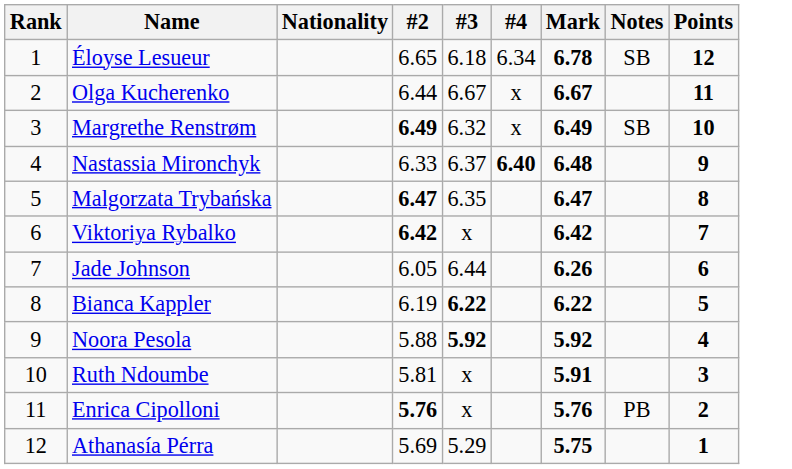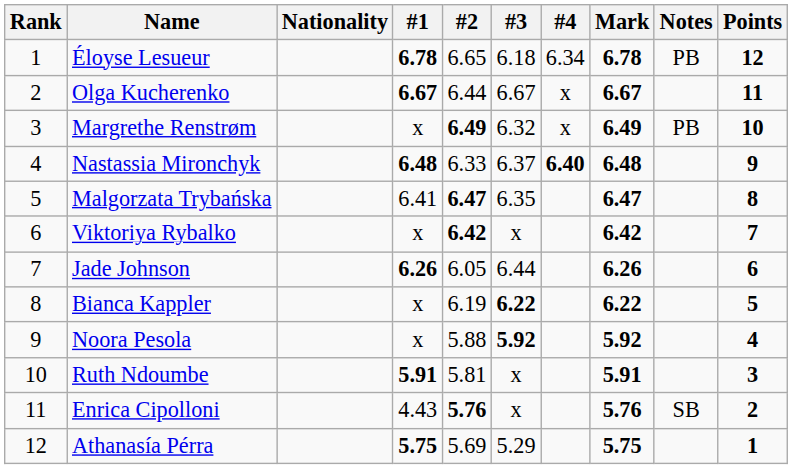 <table class="wikitable sortable" style="text-align:center">
 <tr>
 <th>Rank</th>
 <th>Name</th>
 <th>Nationality</th>
+<th>#1</th>
 <th>#2</th>
 <th>#3</th>
 <th>#4</th>
 <th>Mark</th>
 <th>Notes</th>
 <th>Points</th>
 </tr>
 <tr>
 <td>1</td>
 <td align=left><a href='#'>Éloyse Lesueur</a></td>
 <td align=left></td>
+<td><strong>6.78</strong></td>
 <td>6.65</td>
 <td>6.18</td>
 <td>6.34</td>
 <td><strong>6.78</strong></td>
-<td>SB</td>
+<td>PB</td>
 <td><strong>12</strong></td>
 </tr>
 <tr>
 <td>2</td>
 <td align=left><a href='#'>Olga Kucherenko</a></td>
 <td align=left></td>
+<td><strong>6.67</strong></td>
 <td>6.44</td>
 <td>6.67</td>
 <td>x</td>
 <td><strong>6.67</strong></td>
 <td></td>
 <td><strong> 11</strong></td>
 </tr>
 <tr>
 <td>3</td>
 <td align=left><a href='#'>Margrethe Renstrøm</a></td>
 <td align=left></td>
+<td>x</td>
 <td><strong>6.49</strong></td>
 <td>6.32</td>
 <td>x</td>
 <td><strong>6.49</strong></td>
-<td>SB</td>
+<td>PB</td>
 <td><strong>10</strong></td>
 </tr>
 <tr>
 <td>4</td>
 <td align=left><a href='#'>Nastassia Mironchyk</a></td>
 <td align=left></td>
+<td><strong>6.48</strong></td>
 <td>6.33</td>
 <td>6.37</td>
 <td><strong>6.40</strong></td>
 <td><strong>6.48</strong></td>
 <td></td>
 <td><strong>9</strong></td>
 </tr>
 <tr>
 <td>5</td>
 <td align=left><a href='#'>Malgorzata Trybańska</a></td>
 <td align=left></td>
+<td>6.41</td>
 <td><strong>6.47</strong></td>
 <td>6.35</td>
 <td></td>
 <td><strong>6.47</strong></td>
 <td></td>
 <td><strong>8</strong></td>
 </tr>
 <tr>
 <td>6</td>
 <td align=left><a href='#'>Viktoriya Rybalko</a></td>
 <td align=left></td>
+<td>x</td>
 <td><strong>6.42</strong></td>
 <td>x</td>
 <td></td>
 <td><strong>6.42</strong></td>
 <td></td>
 <td><strong>7</strong></td>
 </tr>
 <tr>
 <td>7</td>
 <td align=left><a href='#'>Jade Johnson</a></td>
 <td align=left></td>
+<td><strong>6.26</strong></td>
 <td>6.05</td>
 <td>6.44</td>
 <td></td>
 <td><strong>6.26</strong></td>
 <td></td>
 <td><strong>6</strong></td>
 </tr>
 <tr>
 <td>8</td>
 <td align=left><a href='#'>Bianca Kappler</a></td>
 <td align=left></td>
+<td>x</td>
 <td>6.19</td>
 <td><strong>6.22</strong></td>
 <td></td>
 <td><strong>6.22</strong></td>
 <td></td>
 <td><strong>5</strong></td>
 </tr>
 <tr>
 <td>9</td>
 <td align=left><a href='#'>Noora Pesola</a></td>
 <td align=left></td>
+<td>x</td>
 <td>5.88</td>
 <td><strong>5.92</strong></td>
 <td></td>
 <td><strong>5.92</strong></td>
 <td></td>
 <td><strong>4</strong></td>
 </tr>
 <tr>
 <td>10</td>
 <td align=left><a href='#'>Ruth Ndoumbe</a></td>
 <td align=left></td>
+<td><strong>5.91</strong></td>
 <td>5.81</td>
 <td>x</td>
 <td></td>
 <td><strong>5.91</strong></td>
 <td></td>
 <td><strong>3</strong></td>
 </tr>
 <tr>
 <td>11</td>
 <td align=left><a href='#'>Enrica Cipolloni</a></td>
 <td align=left></td>
+<td>4.43</td>
 <td><strong>5.76</strong></td>
 <td>x</td>
 <td></td>
 <td><strong>5.76</strong></td>
-<td>PB</td>
+<td>SB</td>
 <td><strong>2</strong></td>
 </tr>
 <tr>
 <td>12</td>
 <td align=left><a href='#'>Athanasía Pérra</a></td>
 <td align=left></td>
+<td><strong>5.75</strong></td>
 <td>5.69</td>
 <td>5.29</td>
 <td></td>
 <td><strong>5.75</strong></td>
 <td></td>
 <td><strong>1</strong></td>
 </tr>
 </table>
